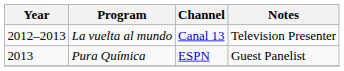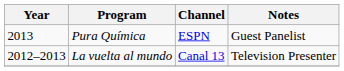 <table class="wikitable">
 <tr>
 <th>Year</th>
 <th>Program</th>
 <th>Channel</th>
 <th>Notes</th>
 </tr>
 <tr>
+<td>2013</td>
+<td><em>Pura Química</em></td>
+<td><a href='#'>ESPN</a></td>
+<td>Guest Panelist</td>
+</tr>
+<tr>
 <td>2012–2013</td>
 <td><em>La vuelta al mundo</em></td>
 <td><a href='#'>Canal 13</a></td>
 <td>Television Presenter</td>
 </tr>
 <tr>
-<td>2013</td>
-<td><em>Pura Química</em></td>
-<td><a href='#'>ESPN</a></td>
-<td>Guest Panelist</td>
-</tr>
-<tr>
 </tr>
 </table>
